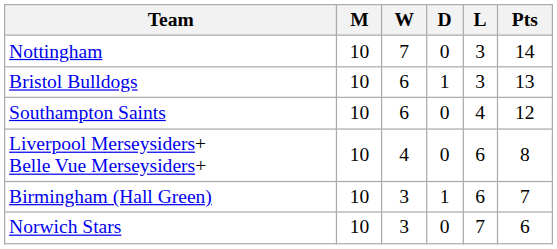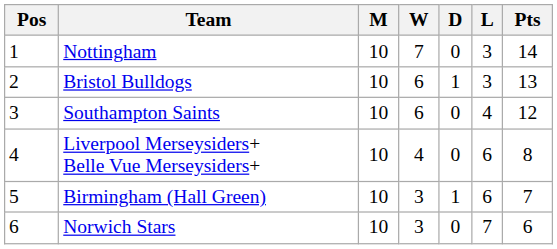 <table class=wikitable width="450" style="background:#FFFFFF;">
 <tr>
+<th>Pos</th>
 <th>Team</th>
 <th>M</th>
 <th>W</th>
 <th>D</th>
 <th>L</th>
 <th>Pts</th>
 </tr>
 <tr>
+<td>1</td>
 <td><a href='#'>Nottingham</a></td>
 <td align="center">10</td>
 <td align="center">7</td>
 <td align="center">0</td>
 <td align="center">3</td>
 <td align="center">14</td>
 </tr>
 <tr>
+<td>2</td>
 <td><a href='#'>Bristol Bulldogs</a></td>
 <td align="center">10</td>
 <td align="center">6</td>
 <td align="center">1</td>
 <td align="center">3</td>
 <td align="center">13</td>
 </tr>
 <tr>
+<td>3</td>
 <td><a href='#'>Southampton Saints</a></td>
 <td align="center">10</td>
 <td align="center">6</td>
 <td align="center">0</td>
 <td align="center">4</td>
 <td align="center">12</td>
 </tr>
 <tr>
+<td>4</td>
 <td><a href='#'>Liverpool Merseysiders</a>+ <br><a href='#'>Belle Vue Merseysiders</a>+</td>
 <td align="center">10</td>
 <td align="center">4</td>
 <td align="center">0</td>
 <td align="center">6</td>
 <td align="center">8</td>
 </tr>
 <tr>
+<td>5</td>
 <td><a href='#'>Birmingham (Hall Green)</a></td>
 <td align="center">10</td>
 <td align="center">3</td>
 <td align="center">1</td>
 <td align="center">6</td>
 <td align="center">7</td>
 </tr>
 <tr>
+<td>6</td>
 <td><a href='#'>Norwich Stars</a></td>
 <td align="center">10</td>
 <td align="center">3</td>
 <td align="center">0</td>
 <td align="center">7</td>
 <td align="center">6</td>
 </tr>
 </table>
